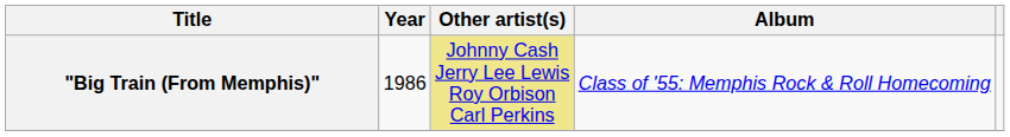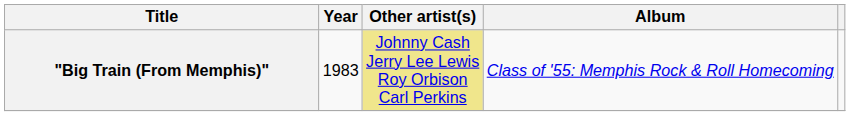 <table class="wikitable plainrowheaders" style="text-align:center;" border="1">
 <tr>
 <th scope="col" style="width:19em;">Title</th>
 <th scope="col">Year</th>
 <th scope="col">Other artist(s)</th>
 <th scope="col">Album</th>
 <th scope="col"></th>
 </tr>
 <tr>
 <th scope="row">"Big Train (From Memphis)"</th>
-<td>1986</td>
+<td>1983</td>
 <td style="background: khaki;"><a href='#'>Johnny Cash</a><br><a href='#'>Jerry Lee Lewis</a><br><a href='#'>Roy Orbison</a><br><a href='#'>Carl Perkins</a></td>
 <td><em><a href='#'>Class of '55: Memphis Rock & Roll Homecoming</a></em></td>
 <td></td>
 </tr>
 <tr>
 </tr>
 </table>
